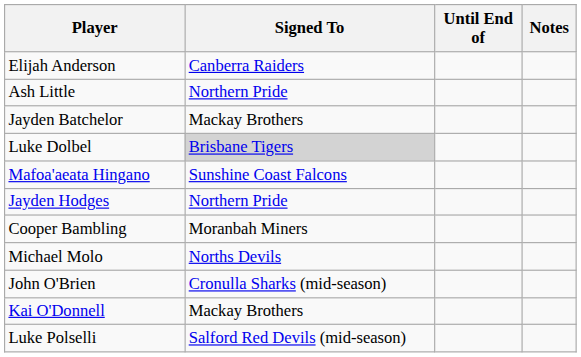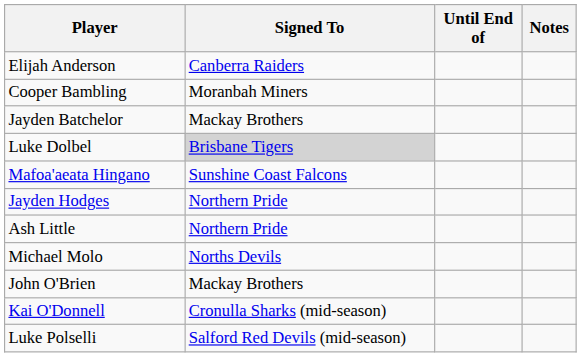 <table class="wikitable" style="font-size:90%">
 <tr style="background:#efefef;">
 <th style="width:150px;">Player</th>
 <th style="width:210px;">Signed To</th>
 <th style="width:70px;">Until End of</th>
 <th style="width:40px;">Notes</th>
 </tr>
 <tr>
 <td>Elijah Anderson</td>
 <td> <a href='#'>Canberra Raiders</a></td>
 <td></td>
 <td></td>
 </tr>
 <tr>
-<td>Ash Little</td>
-<td> <a href='#'>Northern Pride</a></td>
+<td>Cooper Bambling</td>
+<td> Moranbah Miners</td>
 <td></td>
 <td></td>
 </tr>
 <tr>
 <td>Jayden Batchelor</td>
 <td> Mackay Brothers</td>
 <td></td>
 <td></td>
 </tr>
 <tr>
 <td>Luke Dolbel</td>
 <td style="background: lightgrey;"> <a href='#'>Brisbane Tigers</a></td>
 <td></td>
 <td></td>
 </tr>
 <tr>
 <td><a href='#'>Mafoa'aeata Hingano</a></td>
 <td> <a href='#'>Sunshine Coast Falcons</a></td>
 <td></td>
 <td></td>
 </tr>
 <tr>
 <td><a href='#'>Jayden Hodges</a></td>
 <td> <a href='#'>Northern Pride</a></td>
 <td></td>
 <td></td>
 </tr>
 <tr>
-<td>Cooper Bambling</td>
-<td> Moranbah Miners</td>
+<td>Ash Little</td>
+<td> <a href='#'>Northern Pride</a></td>
 <td></td>
 <td></td>
 </tr>
 <tr>
 <td>Michael Molo</td>
 <td> <a href='#'>Norths Devils</a></td>
 <td></td>
 <td></td>
 </tr>
 <tr>
 <td>John O'Brien</td>
-<td> <a href='#'>Cronulla Sharks</a> (mid-season)</td>
+<td> Mackay Brothers</td>
 <td></td>
 <td></td>
 </tr>
 <tr>
 <td><a href='#'>Kai O'Donnell</a></td>
-<td> Mackay Brothers</td>
+<td> <a href='#'>Cronulla Sharks</a> (mid-season)</td>
 <td></td>
 <td></td>
 </tr>
 <tr>
 <td>Luke Polselli</td>
 <td> <a href='#'>Salford Red Devils</a> (mid-season)</td>
 <td></td>
 <td></td>
 </tr>
 </table>
